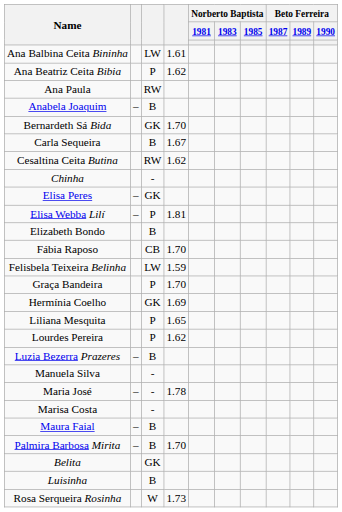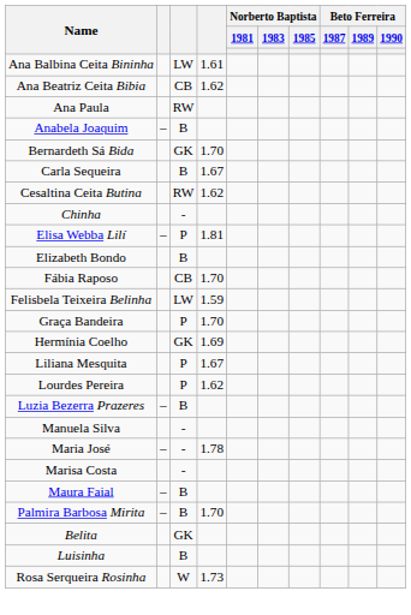 <table class="wikitable plainrowheaders sortable" style="text-align:center">
 <tr>
 <th scope="col" rowspan="3">Name</th>
 <th scope="col" rowspan="3"></th>
 <th scope="col" rowspan="3"></th>
 <th scope="col" rowspan="3"></th>
 <th colspan="3"><small>Norberto Baptista</small></th>
 <th colspan="3"><small>Beto Ferreira</small></th>
 </tr>
 <tr>
 <th colspan="1"><small><a href='#'>1981</a></small></th>
 <th colspan="1"><small><a href='#'>1983</a></small></th>
 <th colspan="1"><small><a href='#'>1985</a></small></th>
 <th colspan="1"><small><a href='#'>1987</a></small></th>
 <th colspan="1"><small><a href='#'>1989</a></small></th>
 <th colspan="1"><small><a href='#'>1990</a></small></th>
 </tr>
 <tr>
 <th scope="col" rowspan="1"><small></small></th>
 <th scope="col" rowspan="1"><small></small></th>
 <th scope="col" rowspan="1"><small></small></th>
 <th scope="col" rowspan="1"><small></small></th>
 <th scope="col" rowspan="1"><small></small></th>
 <th scope="col" rowspan="1"><small></small></th>
 </tr>
 <tr>
 <td>Ana Balbina Ceita <em>Bininha</em></td>
 <td></td>
 <td data-sort-value="3">LW</td>
 <td>1.61</td>
 <td></td>
 <td></td>
 <td></td>
 <td></td>
 <td></td>
 <td></td>
 </tr>
 <tr>
 <td>Ana Beatriz Ceita <em>Bibia</em></td>
 <td></td>
-<td data-sort-value="4">P</td>
+<td data-sort-value="2">CB</td>
 <td>1.62</td>
 <td></td>
 <td></td>
 <td></td>
 <td></td>
 <td></td>
 <td></td>
 </tr>
 <tr>
 <td>Ana Paula</td>
 <td></td>
 <td data-sort-value="3">RW</td>
 <td></td>
 <td></td>
 <td></td>
 <td></td>
 <td></td>
 <td></td>
 <td></td>
 </tr>
 <tr>
 <td><a href='#'>Anabela Joaquim</a></td>
 <td>–</td>
 <td data-sort-value="2">B</td>
 <td></td>
 <td></td>
 <td></td>
 <td></td>
 <td></td>
 <td></td>
 <td></td>
 </tr>
 <tr>
 <td>Bernardeth Sá <em>Bida</em></td>
 <td></td>
 <td data-sort-value="1">GK</td>
 <td>1.70</td>
 <td></td>
 <td></td>
 <td></td>
 <td></td>
 <td></td>
 <td></td>
 </tr>
 <tr>
 <td>Carla Sequeira</td>
 <td></td>
 <td data-sort-value="2">B</td>
 <td>1.67</td>
 <td></td>
 <td></td>
 <td></td>
 <td></td>
 <td></td>
 <td></td>
 </tr>
 <tr>
 <td>Cesaltina Ceita <em>Butina</em></td>
 <td></td>
 <td data-sort-value="3">RW</td>
 <td>1.62</td>
 <td></td>
 <td></td>
 <td></td>
 <td></td>
 <td></td>
 <td></td>
 </tr>
 <tr>
 <td><em>Chinha</em></td>
 <td></td>
 <td>-</td>
-<td></td>
-<td></td>
-<td></td>
-<td></td>
-<td></td>
-<td></td>
-<td></td>
-</tr>
-<tr>
-<td><a href='#'>Elisa Peres</a></td>
-<td>–</td>
-<td data-sort-value="1">GK</td>
 <td></td>
 <td></td>
 <td></td>
 <td></td>
 <td></td>
 <td></td>
 <td></td>
 </tr>
 <tr>
 <td><a href='#'>Elisa Webba</a> <em>Lilí</em></td>
 <td>–</td>
 <td data-sort-value="4">P</td>
 <td>1.81</td>
 <td></td>
 <td></td>
 <td></td>
 <td></td>
 <td></td>
 <td></td>
 </tr>
 <tr>
 <td>Elizabeth Bondo</td>
 <td></td>
 <td data-sort-value="2">B</td>
 <td></td>
 <td></td>
 <td></td>
 <td></td>
 <td></td>
 <td></td>
 <td></td>
 </tr>
 <tr>
 <td>Fábia Raposo</td>
 <td></td>
 <td data-sort-value="2">CB</td>
 <td>1.70</td>
 <td></td>
 <td></td>
 <td></td>
 <td></td>
 <td></td>
 <td></td>
 </tr>
 <tr>
 <td>Felisbela Teixeira <em>Belinha</em></td>
 <td></td>
 <td data-sort-value="3">LW</td>
 <td>1.59</td>
 <td></td>
 <td></td>
 <td></td>
 <td></td>
 <td></td>
 <td></td>
 </tr>
 <tr>
 <td>Graça Bandeira</td>
 <td></td>
 <td data-sort-value="4">P</td>
 <td>1.70</td>
 <td></td>
 <td></td>
 <td></td>
 <td></td>
 <td></td>
 <td></td>
 </tr>
 <tr>
 <td>Hermínia Coelho</td>
 <td></td>
 <td data-sort-value="1">GK</td>
 <td>1.69</td>
 <td></td>
 <td></td>
 <td></td>
 <td></td>
 <td></td>
 <td></td>
 </tr>
 <tr>
 <td>Liliana Mesquita</td>
 <td></td>
 <td data-sort-value="4">P</td>
-<td>1.65</td>
+<td>1.67</td>
 <td></td>
 <td></td>
 <td></td>
 <td></td>
 <td></td>
 <td></td>
 </tr>
 <tr>
 <td>Lourdes Pereira</td>
 <td></td>
 <td data-sort-value="4">P</td>
 <td>1.62</td>
 <td></td>
 <td></td>
 <td></td>
 <td></td>
 <td></td>
 <td></td>
 </tr>
 <tr>
 <td><a href='#'>Luzia Bezerra</a> <em>Prazeres</em></td>
 <td>–</td>
 <td data-sort-value="2">B</td>
 <td></td>
 <td></td>
 <td></td>
 <td></td>
 <td></td>
 <td></td>
 <td></td>
 </tr>
 <tr>
 <td>Manuela Silva</td>
 <td></td>
 <td>-</td>
 <td></td>
 <td></td>
 <td></td>
 <td></td>
 <td></td>
 <td></td>
 <td></td>
 </tr>
 <tr>
 <td>Maria José</td>
 <td>–</td>
 <td>-</td>
 <td>1.78</td>
 <td></td>
 <td></td>
 <td></td>
 <td></td>
 <td></td>
 <td></td>
 </tr>
 <tr>
 <td>Marisa Costa</td>
 <td></td>
 <td>-</td>
 <td></td>
 <td></td>
 <td></td>
 <td></td>
 <td></td>
 <td></td>
 <td></td>
 </tr>
 <tr>
 <td><a href='#'>Maura Faial</a></td>
 <td>–</td>
 <td data-sort-value="2">B</td>
 <td></td>
 <td></td>
 <td></td>
 <td></td>
 <td></td>
 <td></td>
 <td></td>
 </tr>
 <tr>
 <td><a href='#'>Palmira Barbosa</a> <em>Mirita</em></td>
 <td>–</td>
 <td data-sort-value="2">B</td>
 <td>1.70</td>
 <td></td>
 <td></td>
 <td></td>
 <td></td>
 <td></td>
 <td></td>
 </tr>
 <tr>
 <td><em>Belita</em></td>
 <td></td>
 <td data-sort-value="1">GK</td>
 <td></td>
 <td></td>
 <td></td>
 <td></td>
 <td></td>
 <td></td>
 <td></td>
 </tr>
 <tr>
 <td><em>Luisinha</em></td>
 <td></td>
 <td data-sort-value="2">B</td>
 <td></td>
 <td></td>
 <td></td>
 <td></td>
 <td></td>
 <td></td>
 <td></td>
 </tr>
 <tr>
 <td>Rosa Serqueira <em>Rosinha</em></td>
 <td></td>
 <td data-sort-value="3">W</td>
 <td>1.73</td>
 <td></td>
 <td></td>
 <td></td>
 <td></td>
 <td></td>
 <td></td>
 </tr>
 </table>
